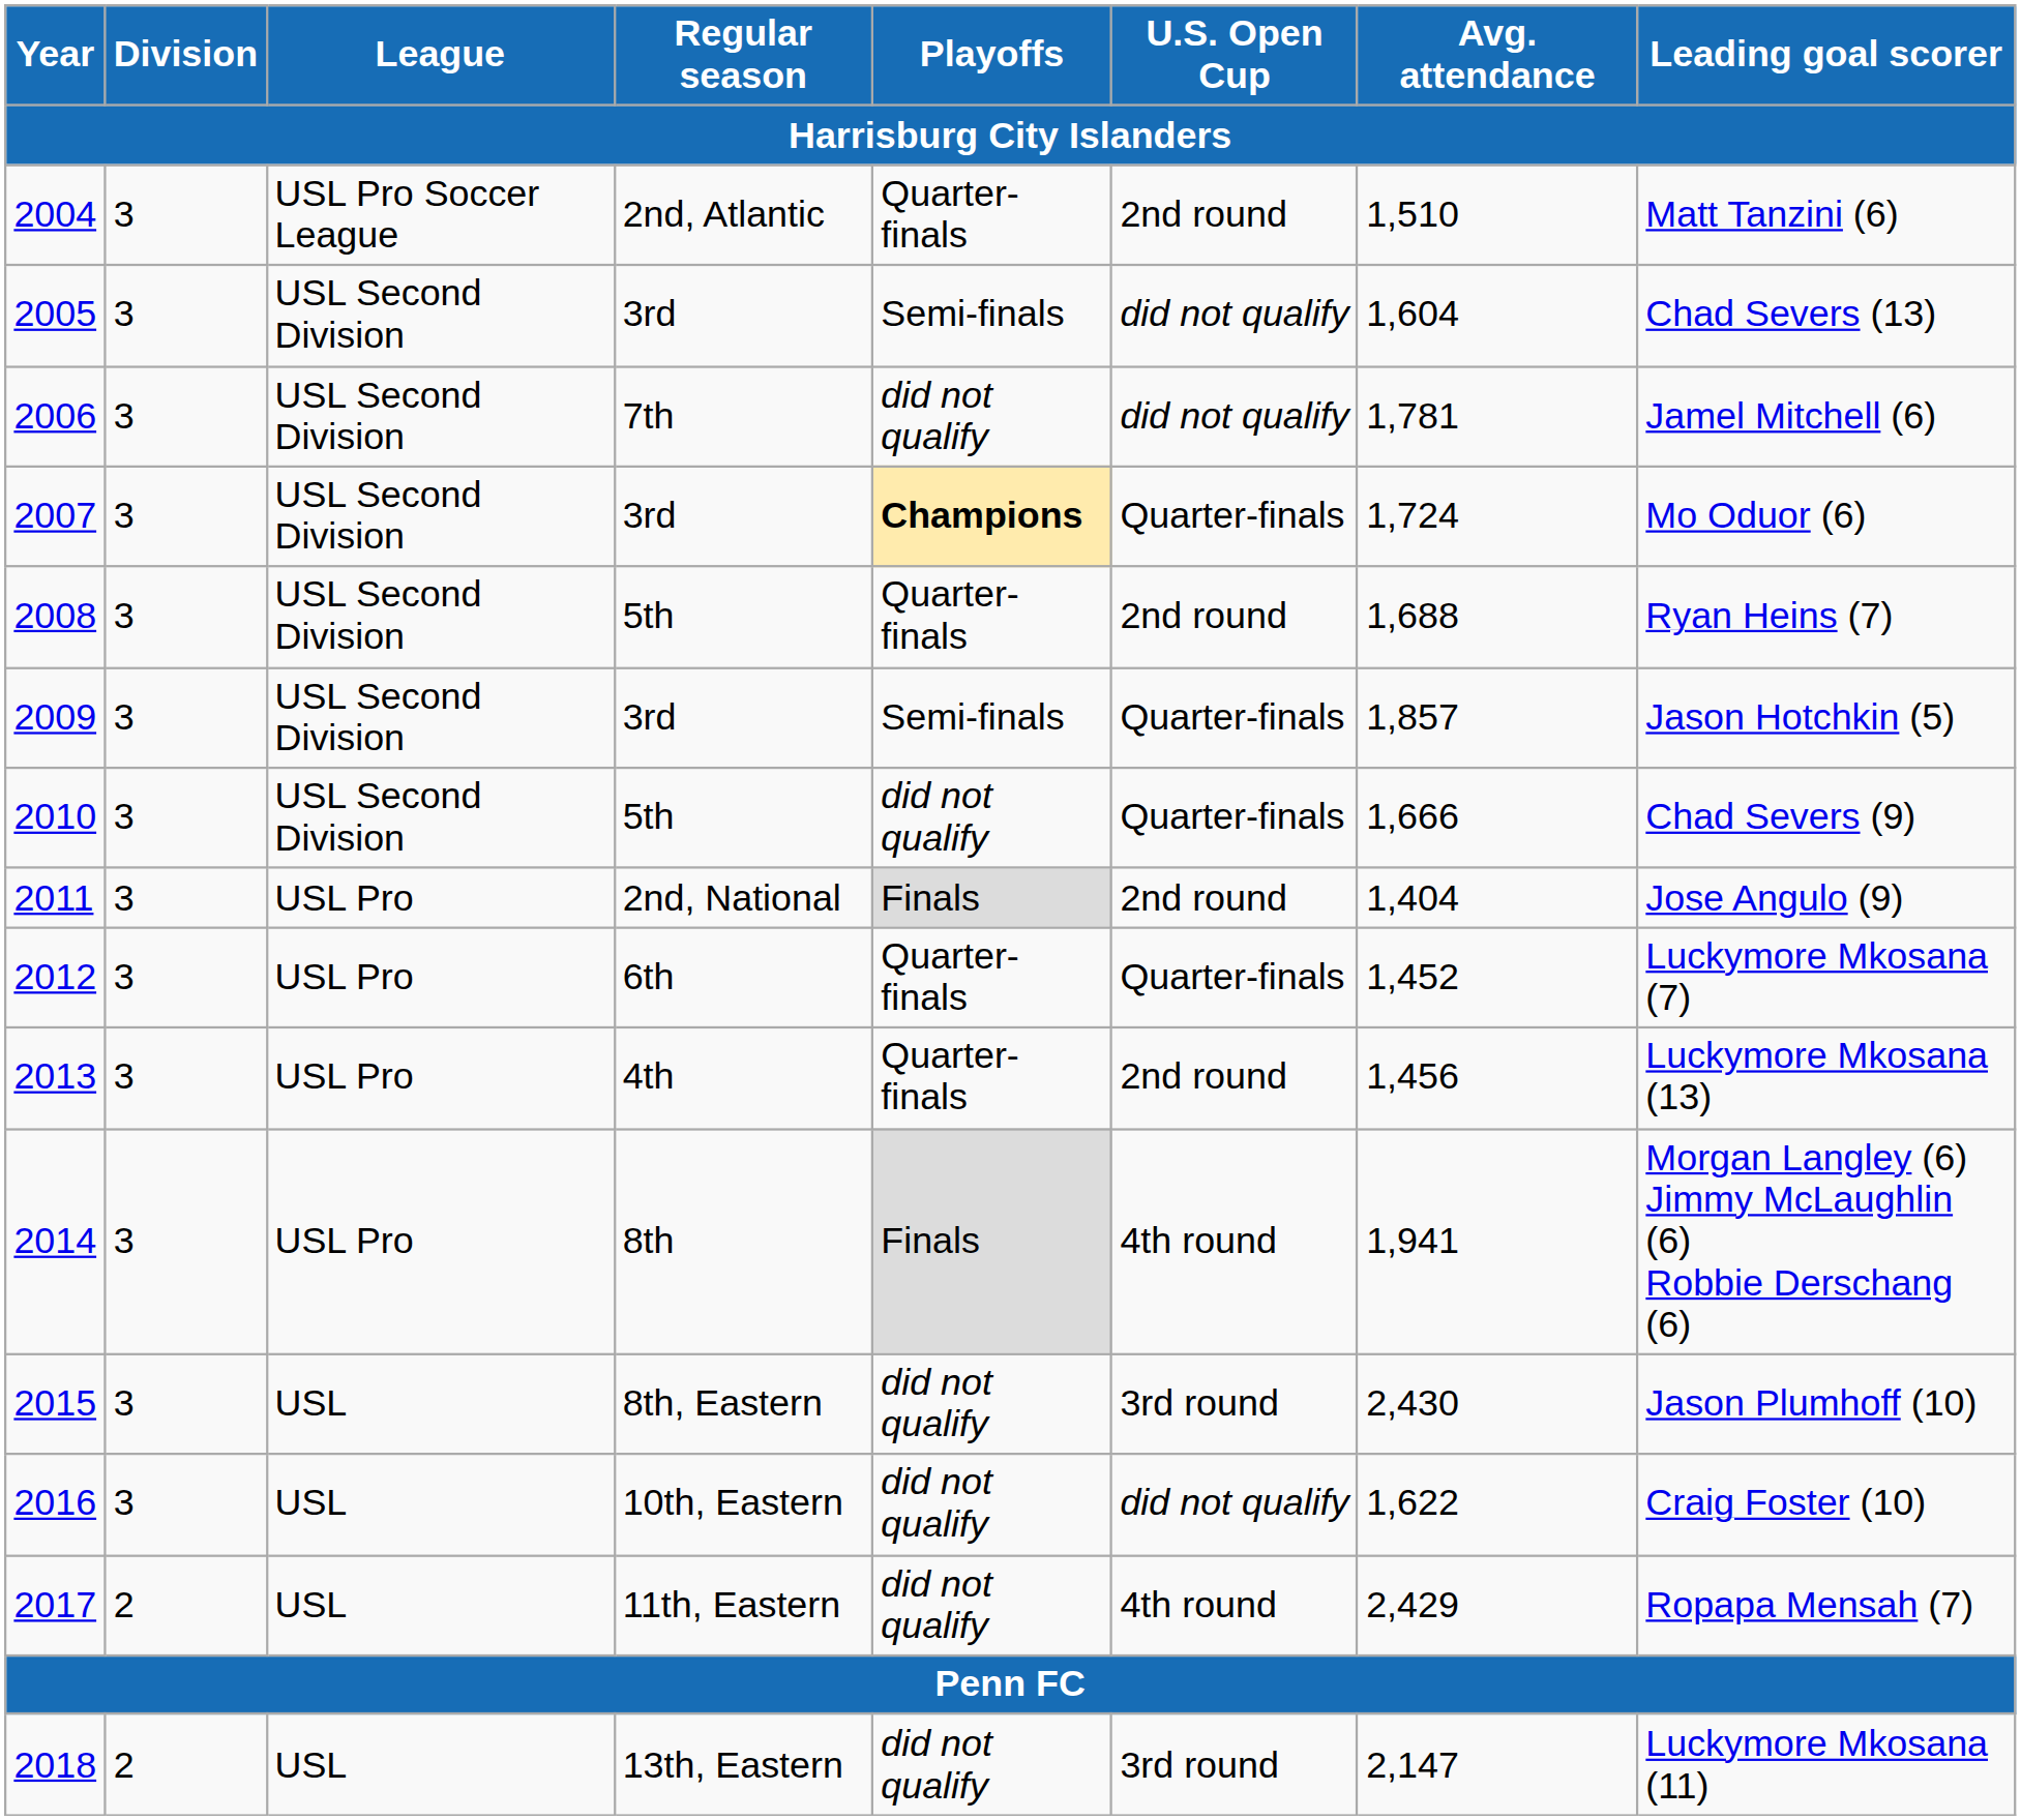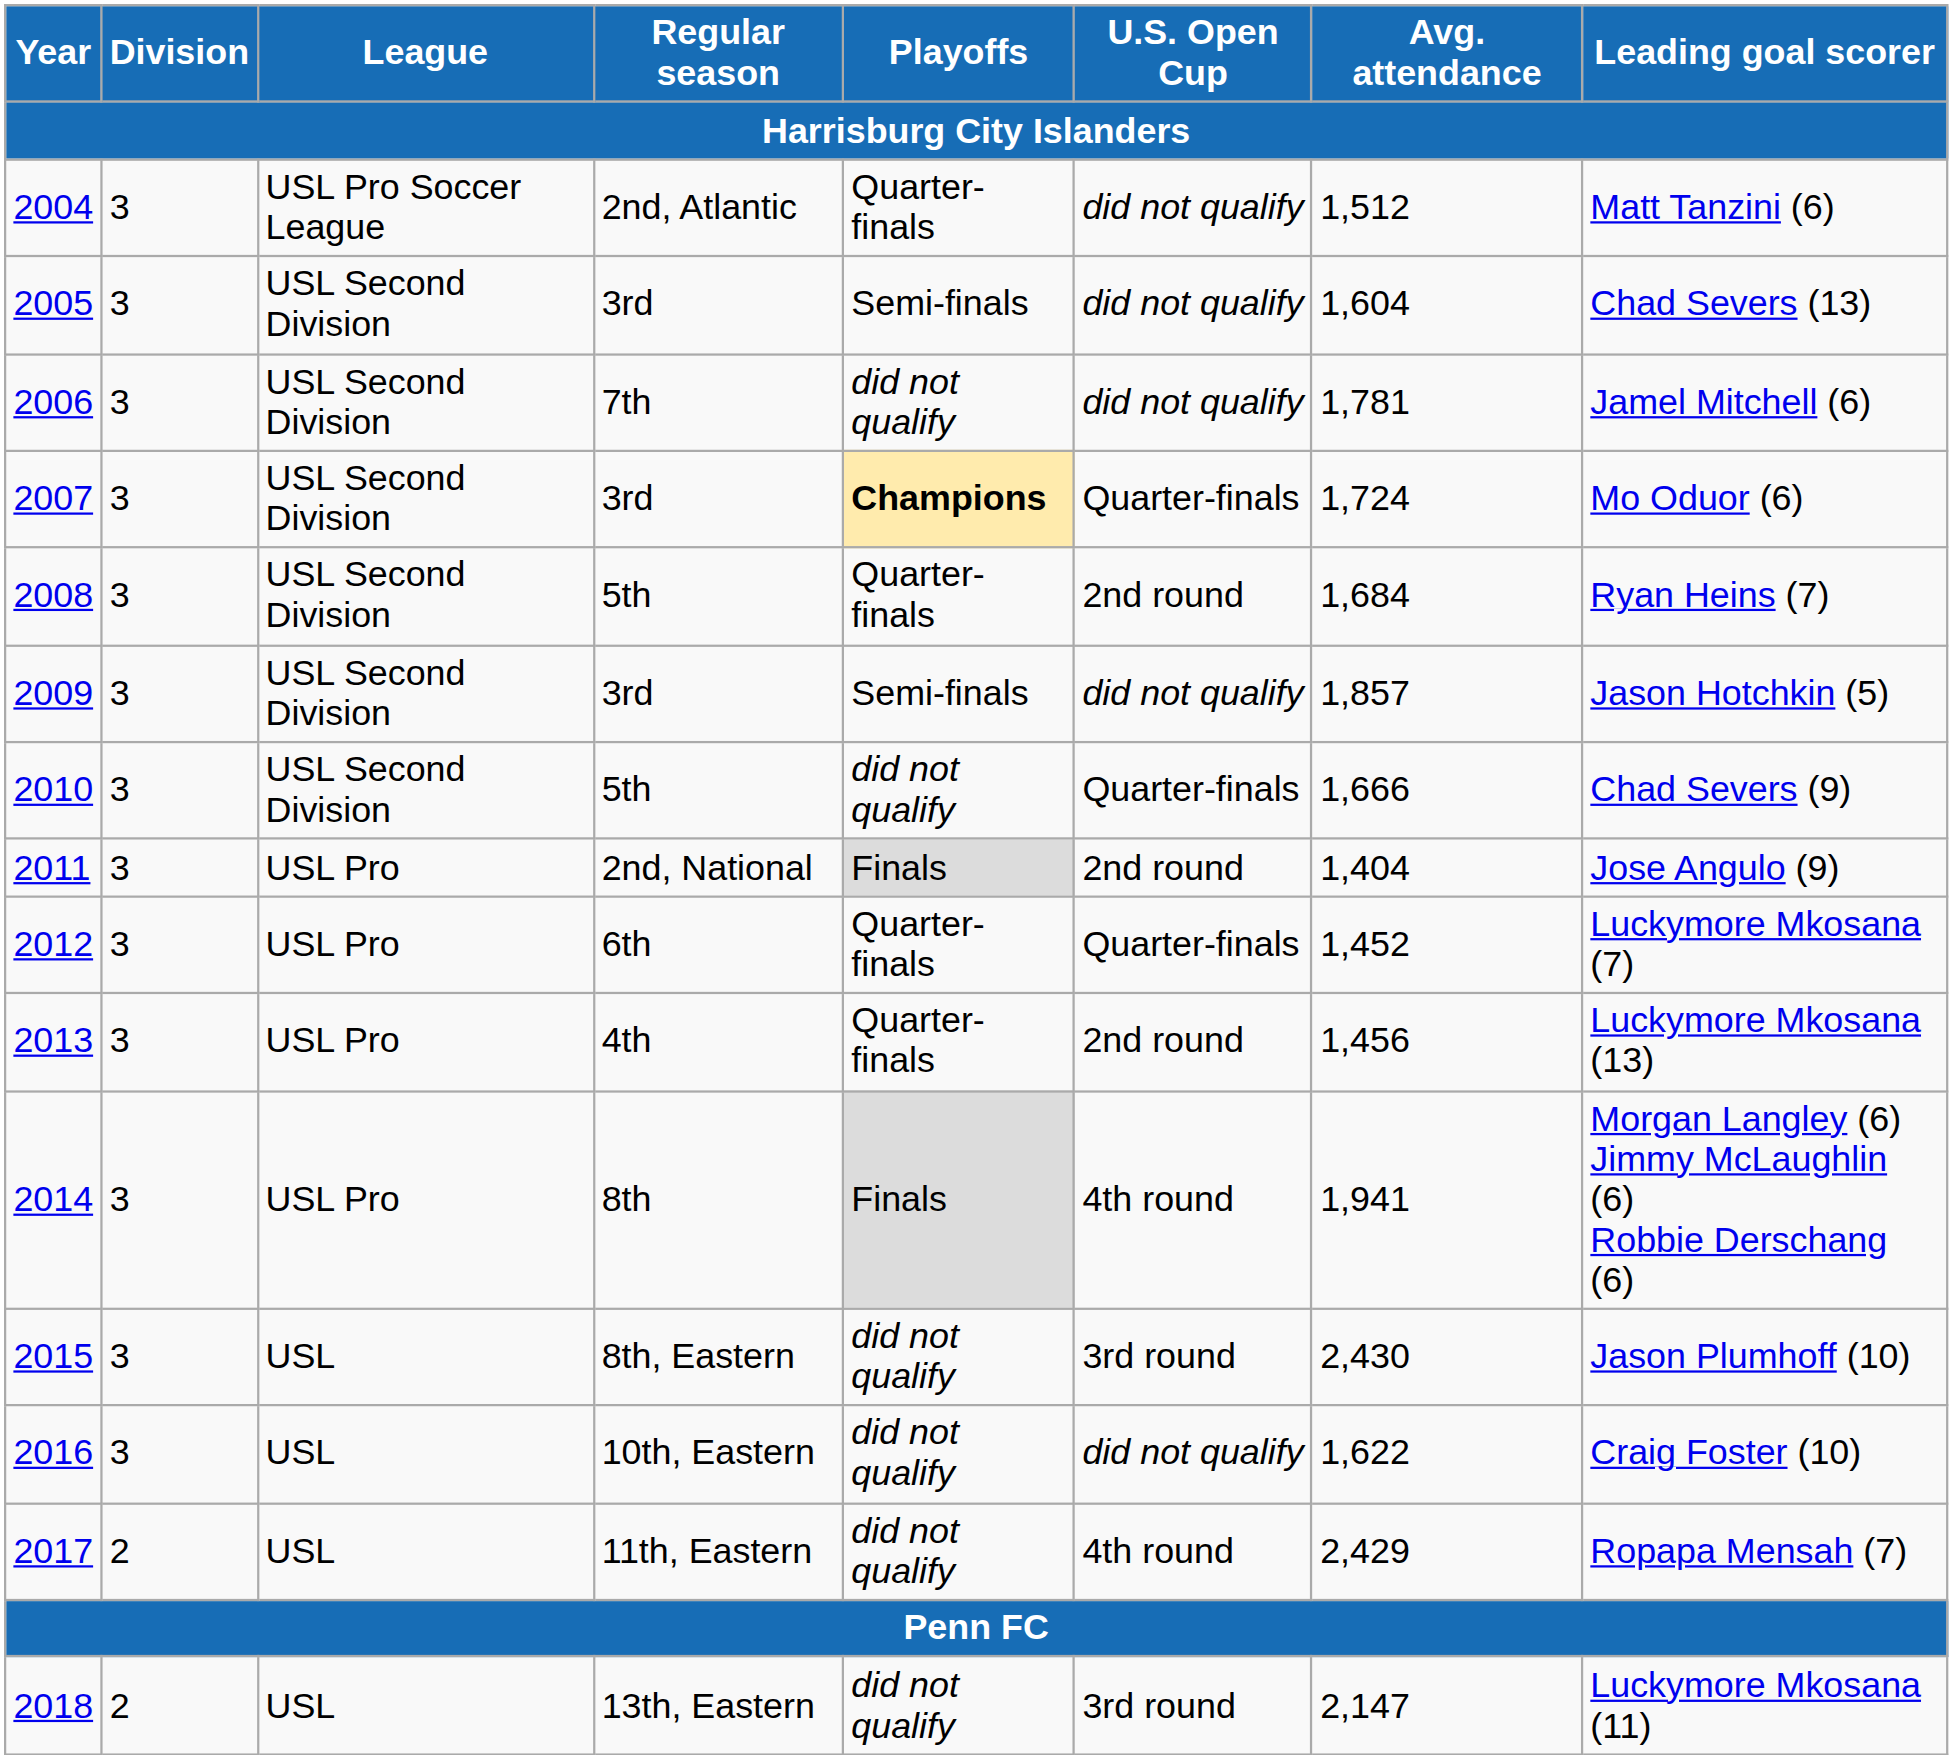 <table class="wikitable">
 <tr>
 <th style="color:white; background:#176DB6;">Year</th>
 <th style="color:white; background:#176DB6;">Division</th>
 <th style="color:white; background:#176DB6;">League</th>
 <th style="color:white; background:#176DB6;">Regular season</th>
 <th style="color:white; background:#176DB6;">Playoffs</th>
 <th style="color:white; background:#176DB6;">U.S. Open Cup</th>
 <th style="color:white; background:#176DB6;">Avg. attendance</th>
 <th style="color:white; background:#176DB6;">Leading goal scorer</th>
 </tr>
 <tr>
 <td colspan="8" style="color:white; background:#176DB6;" align="center"><strong>Harrisburg City Islanders</strong></td>
 </tr>
 <tr>
 <td><a href='#'>2004</a></td>
 <td>3</td>
 <td>USL Pro Soccer League</td>
 <td>2nd, Atlantic</td>
 <td>Quarter-finals</td>
-<td>2nd round</td>
-<td>1,510</td>
+<td><em>did not qualify</em></td>
+<td>1,512</td>
 <td> <a href='#'>Matt Tanzini</a> (6)</td>
 </tr>
 <tr>
 <td><a href='#'>2005</a></td>
 <td>3</td>
 <td>USL Second Division</td>
 <td>3rd</td>
 <td>Semi-finals</td>
 <td><em>did not qualify</em></td>
 <td>1,604</td>
 <td> <a href='#'>Chad Severs</a> (13)</td>
 </tr>
 <tr>
 <td><a href='#'>2006</a></td>
 <td>3</td>
 <td>USL Second Division</td>
 <td>7th</td>
 <td><em>did not qualify</em></td>
 <td><em>did not qualify</em></td>
 <td>1,781</td>
 <td> <a href='#'>Jamel Mitchell</a> (6)</td>
 </tr>
 <tr>
 <td><a href='#'>2007</a></td>
 <td>3</td>
 <td>USL Second Division</td>
 <td>3rd</td>
 <td bgcolor="#FFEBAD"><strong>Champions</strong></td>
 <td>Quarter-finals</td>
 <td>1,724</td>
 <td> <a href='#'>Mo Oduor</a> (6)</td>
 </tr>
 <tr>
 <td><a href='#'>2008</a></td>
 <td>3</td>
 <td>USL Second Division</td>
 <td>5th</td>
 <td>Quarter-finals</td>
 <td>2nd round</td>
-<td>1,688</td>
+<td>1,684</td>
 <td> <a href='#'>Ryan Heins</a> (7)</td>
 </tr>
 <tr>
 <td><a href='#'>2009</a></td>
 <td>3</td>
 <td>USL Second Division</td>
 <td>3rd</td>
 <td>Semi-finals</td>
-<td>Quarter-finals</td>
+<td><em>did not qualify</em></td>
 <td>1,857</td>
 <td> <a href='#'>Jason Hotchkin</a> (5)</td>
 </tr>
 <tr>
 <td><a href='#'>2010</a></td>
 <td>3</td>
 <td>USL Second Division</td>
 <td>5th</td>
 <td><em>did not qualify</em></td>
 <td>Quarter-finals</td>
 <td>1,666</td>
 <td> <a href='#'>Chad Severs</a> (9)</td>
 </tr>
 <tr>
 <td><a href='#'>2011</a></td>
 <td>3</td>
 <td>USL Pro</td>
 <td>2nd, National</td>
 <td bgcolor="#DCDCDC">Finals</td>
 <td>2nd round</td>
 <td>1,404</td>
 <td> <a href='#'>Jose Angulo</a> (9)</td>
 </tr>
 <tr>
 <td><a href='#'>2012</a></td>
 <td>3</td>
 <td>USL Pro</td>
 <td>6th</td>
 <td>Quarter-finals</td>
 <td>Quarter-finals</td>
 <td>1,452</td>
 <td> <a href='#'>Luckymore Mkosana</a> (7)</td>
 </tr>
 <tr>
 <td><a href='#'>2013</a></td>
 <td>3</td>
 <td>USL Pro</td>
 <td>4th</td>
 <td>Quarter-finals</td>
 <td>2nd round</td>
 <td>1,456</td>
 <td> <a href='#'>Luckymore Mkosana</a> (13)</td>
 </tr>
 <tr>
 <td><a href='#'>2014</a></td>
 <td>3</td>
 <td>USL Pro</td>
 <td>8th</td>
 <td bgcolor="#DCDCDC">Finals</td>
 <td>4th round</td>
 <td>1,941</td>
 <td> <a href='#'>Morgan Langley</a> (6)<br> <a href='#'>Jimmy McLaughlin</a> (6)<br> <a href='#'>Robbie Derschang</a> (6)</td>
 </tr>
 <tr>
 <td><a href='#'>2015</a></td>
 <td>3</td>
 <td>USL</td>
 <td>8th, Eastern</td>
 <td><em>did not qualify</em></td>
 <td>3rd round</td>
 <td>2,430</td>
 <td> <a href='#'>Jason Plumhoff</a> (10)</td>
 </tr>
 <tr>
 <td><a href='#'>2016</a></td>
 <td>3</td>
 <td>USL</td>
 <td>10th, Eastern</td>
 <td><em>did not qualify</em></td>
 <td><em>did not qualify</em></td>
 <td>1,622</td>
 <td> <a href='#'>Craig Foster</a> (10)</td>
 </tr>
 <tr>
 <td><a href='#'>2017</a></td>
 <td>2</td>
 <td>USL</td>
 <td>11th, Eastern</td>
 <td><em>did not qualify</em></td>
 <td>4th round</td>
 <td>2,429</td>
 <td> <a href='#'>Ropapa Mensah</a> (7)</td>
 </tr>
 <tr>
 <td colspan="8" style="color:white; background:#176DB6;" align="center"><strong>Penn FC</strong></td>
 </tr>
 <tr>
 <td><a href='#'>2018</a></td>
 <td>2</td>
 <td>USL</td>
 <td>13th, Eastern</td>
 <td><em>did not qualify</em></td>
 <td>3rd round</td>
 <td>2,147</td>
 <td> <a href='#'>Luckymore Mkosana</a> (11)</td>
 </tr>
 </table>
